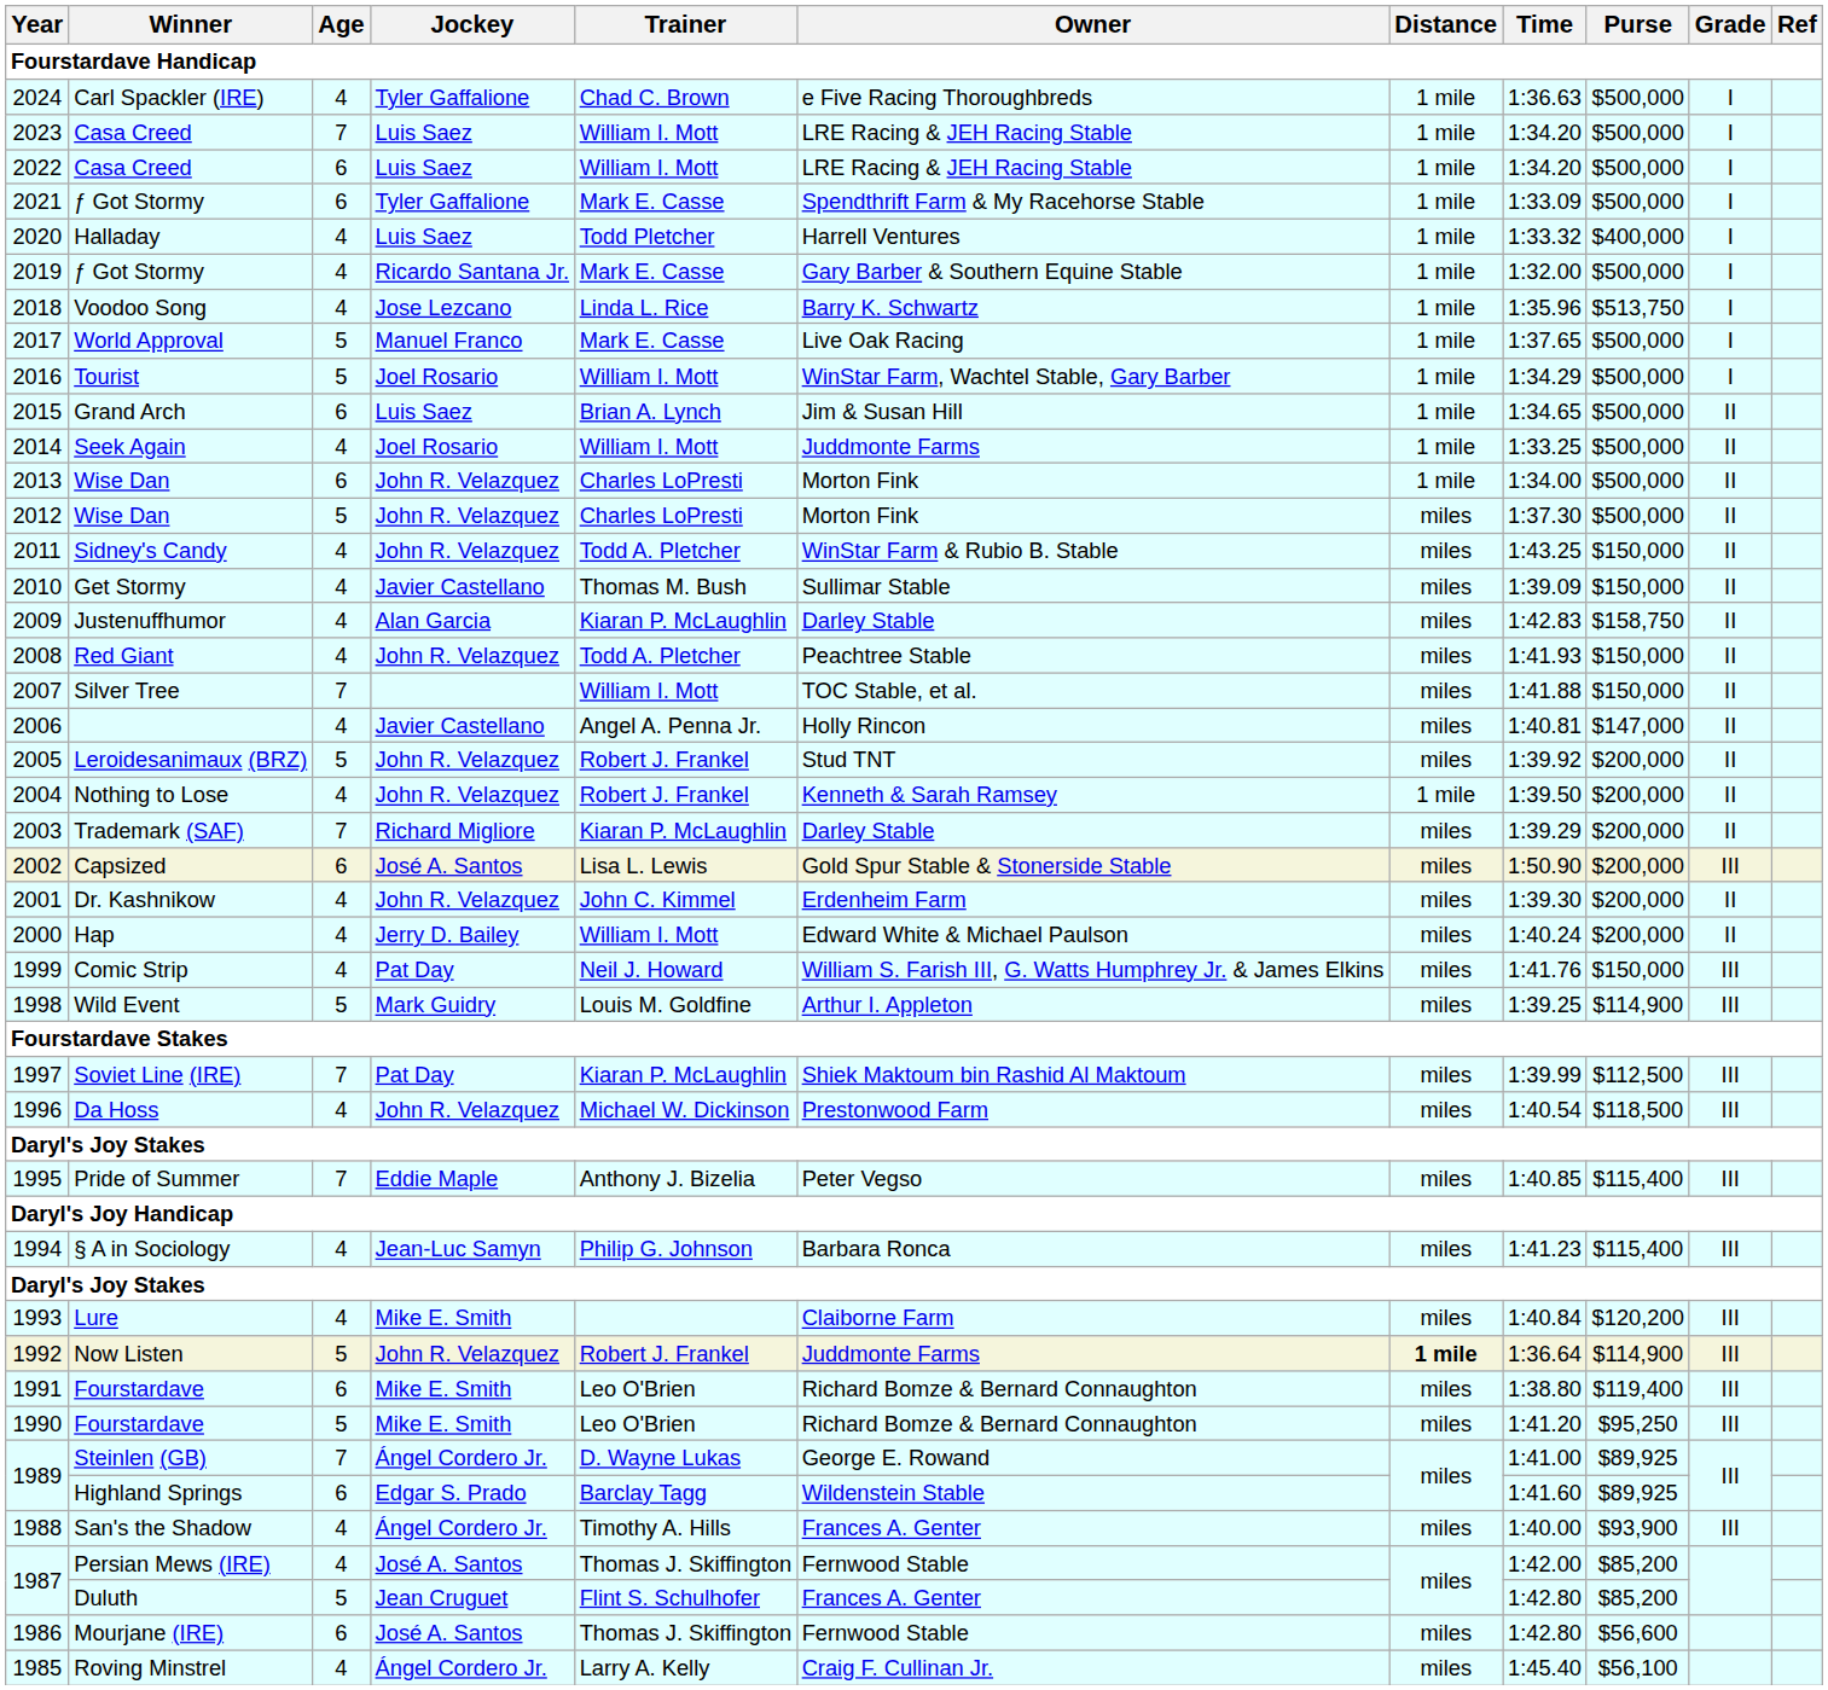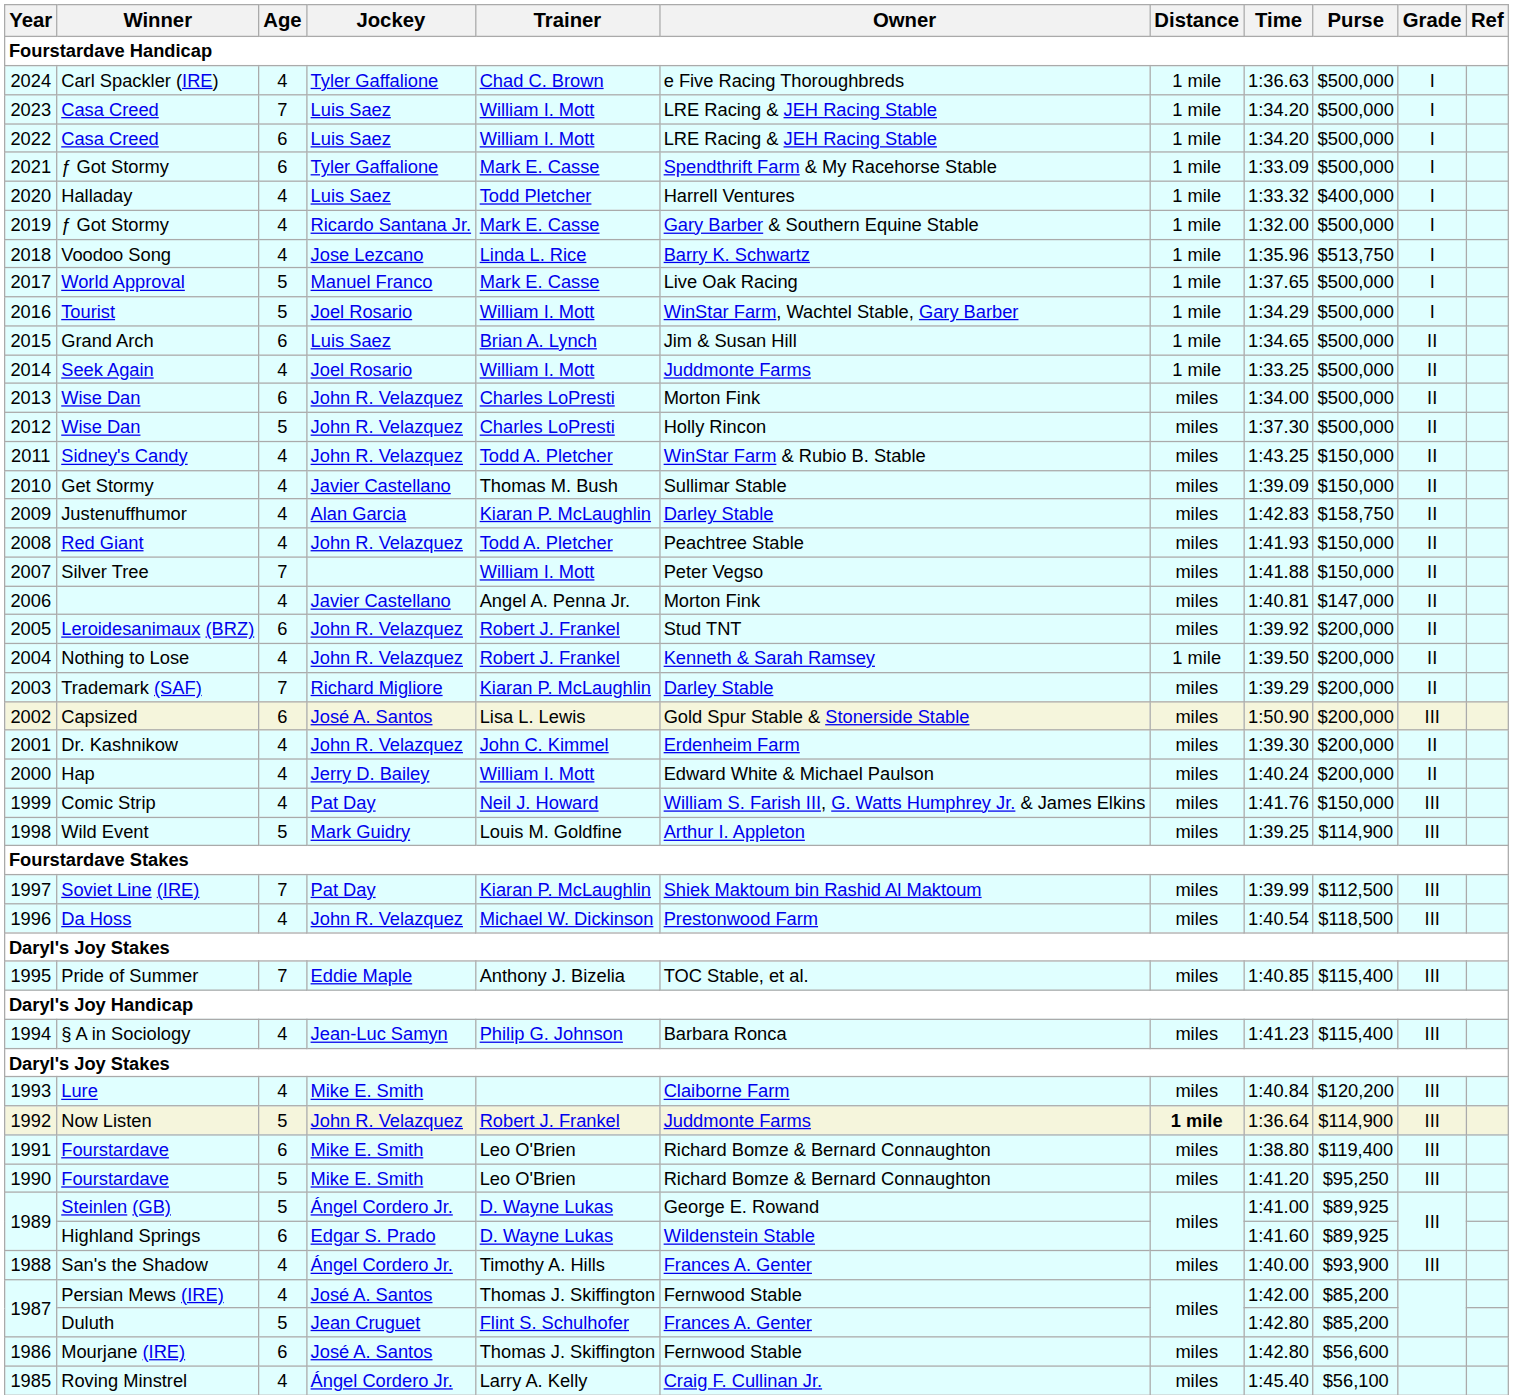 <table class="wikitable sortable">
 <tr>
 <th>Year</th>
 <th>Winner</th>
 <th>Age</th>
 <th>Jockey</th>
 <th>Trainer</th>
 <th>Owner</th>
 <th>Distance</th>
 <th>Time</th>
 <th>Purse</th>
 <th>Grade</th>
 <th>Ref</th>
 </tr>
 <tr style="font-size:90%; background-color:white">
 <td align="left" colspan=11><strong>Fourstardave Handicap</strong></td>
 </tr>
 <tr style="font-size:90%; background-color:lightcyan">
 <td align="center">2024</td>
 <td>Carl Spackler (<a href='#'>IRE</a>)</td>
 <td align=center>4</td>
 <td><a href='#'>Tyler Gaffalione</a></td>
 <td><a href='#'>Chad C. Brown</a></td>
 <td>e Five Racing Thoroughbreds</td>
 <td align=center>1 mile</td>
 <td align=center>1:36.63</td>
 <td align=center>$500,000</td>
 <td align=center>I</td>
 <td></td>
 </tr>
 <tr style="font-size:90%; background-color:lightcyan">
 <td align=center>2023</td>
 <td><a href='#'>Casa Creed</a></td>
 <td align=center>7</td>
 <td><a href='#'>Luis Saez</a></td>
 <td><a href='#'>William I. Mott</a></td>
 <td>LRE Racing & <a href='#'>JEH Racing Stable</a></td>
 <td align=center>1 mile</td>
 <td align=center>1:34.20</td>
 <td align=center>$500,000</td>
 <td align=center>I</td>
 <td></td>
 </tr>
 <tr style="font-size:90%; background-color:lightcyan">
 <td align=center>2022</td>
 <td><a href='#'>Casa Creed</a></td>
 <td align=center>6</td>
 <td><a href='#'>Luis Saez</a></td>
 <td><a href='#'>William I. Mott</a></td>
 <td>LRE Racing & <a href='#'>JEH Racing Stable</a></td>
 <td align=center>1 mile</td>
 <td align=center>1:34.20</td>
 <td align=center>$500,000</td>
 <td align=center>I</td>
 <td></td>
 </tr>
 <tr style="font-size:90%; background-color:lightcyan">
 <td align=center>2021</td>
 <td>ƒ Got Stormy</td>
 <td align=center>6</td>
 <td><a href='#'>Tyler Gaffalione</a></td>
 <td><a href='#'>Mark E. Casse</a></td>
 <td><a href='#'>Spendthrift Farm</a> & My Racehorse Stable</td>
 <td align=center>1 mile</td>
 <td align=center>1:33.09</td>
 <td align=center>$500,000</td>
 <td align=center>I</td>
 <td></td>
 </tr>
 <tr style="font-size:90%; background-color:lightcyan">
 <td align=center>2020</td>
 <td>Halladay</td>
 <td align=center>4</td>
 <td><a href='#'>Luis Saez</a></td>
 <td><a href='#'>Todd Pletcher</a></td>
 <td>Harrell Ventures</td>
 <td align=center>1 mile</td>
 <td align=center>1:33.32</td>
 <td align=center>$400,000</td>
 <td align=center>I</td>
 <td></td>
 </tr>
 <tr style="font-size:90%; background-color:lightcyan">
 <td align=center>2019</td>
 <td>ƒ Got Stormy</td>
 <td align=center>4</td>
 <td><a href='#'>Ricardo Santana Jr.</a></td>
 <td><a href='#'>Mark E. Casse</a></td>
 <td><a href='#'>Gary Barber</a> & Southern Equine Stable</td>
 <td align=center>1 mile</td>
 <td align=center>1:32.00</td>
 <td align=center>$500,000</td>
 <td align=center>I</td>
 <td></td>
 </tr>
 <tr style="font-size:90%; background-color:lightcyan">
 <td align=center>2018</td>
 <td>Voodoo Song</td>
 <td align=center>4</td>
 <td><a href='#'>Jose Lezcano</a></td>
 <td><a href='#'>Linda L. Rice</a></td>
 <td><a href='#'>Barry K. Schwartz</a></td>
 <td align=center>1 mile</td>
 <td align=center>1:35.96</td>
 <td align=center>$513,750</td>
 <td align=center>I</td>
 <td></td>
 </tr>
 <tr style="font-size:90%; background-color:lightcyan">
 <td align=center>2017</td>
 <td><a href='#'>World Approval</a></td>
 <td align=center>5</td>
 <td><a href='#'>Manuel Franco</a></td>
 <td><a href='#'>Mark E. Casse</a></td>
 <td>Live Oak Racing</td>
 <td align=center>1 mile</td>
 <td align=center>1:37.65</td>
 <td align=center>$500,000</td>
 <td align=center>I</td>
 <td></td>
 </tr>
 <tr style="font-size:90%; background-color:lightcyan">
 <td align=center>2016</td>
 <td><a href='#'>Tourist</a></td>
 <td align=center>5</td>
 <td><a href='#'>Joel Rosario</a></td>
 <td><a href='#'>William I. Mott</a></td>
 <td><a href='#'>WinStar Farm</a>, Wachtel Stable, <a href='#'>Gary Barber</a></td>
 <td align=center>1 mile</td>
 <td align=center>1:34.29</td>
 <td align=center>$500,000</td>
 <td align=center>I</td>
 <td></td>
 </tr>
 <tr style="font-size:90%; background-color:lightcyan">
 <td align=center>2015</td>
 <td>Grand Arch</td>
 <td align=center>6</td>
 <td><a href='#'>Luis Saez</a></td>
 <td><a href='#'>Brian A. Lynch</a></td>
 <td>Jim & Susan Hill</td>
 <td align=center>1 mile</td>
 <td align=center>1:34.65</td>
 <td align=center>$500,000</td>
 <td align=center>II</td>
 <td></td>
 </tr>
 <tr style="font-size:90%; background-color:lightcyan">
 <td align=center>2014</td>
 <td><a href='#'>Seek Again</a></td>
 <td align=center>4</td>
 <td><a href='#'>Joel Rosario</a></td>
 <td><a href='#'>William I. Mott</a></td>
 <td><a href='#'>Juddmonte Farms</a></td>
 <td align=center>1 mile</td>
 <td align=center>1:33.25</td>
 <td align=center>$500,000</td>
 <td align=center>II</td>
 <td></td>
 </tr>
 <tr style="font-size:90%; background-color:lightcyan">
 <td align=center>2013</td>
 <td><a href='#'>Wise Dan</a></td>
 <td align=center>6</td>
 <td><a href='#'>John R. Velazquez</a></td>
 <td><a href='#'>Charles LoPresti</a></td>
 <td>Morton Fink</td>
-<td align=center>1 mile</td>
+<td align=center> miles</td>
 <td align=center>1:34.00</td>
 <td align=center>$500,000</td>
 <td align=center>II</td>
 <td></td>
 </tr>
 <tr style="font-size:90%; background-color:lightcyan">
 <td align=center>2012</td>
 <td><a href='#'>Wise Dan</a></td>
 <td align=center>5</td>
 <td><a href='#'>John R. Velazquez</a></td>
 <td><a href='#'>Charles LoPresti</a></td>
-<td>Morton Fink</td>
+<td>Holly Rincon</td>
 <td align=center> miles</td>
 <td align=center>1:37.30</td>
 <td align=center>$500,000</td>
 <td align=center>II</td>
 <td></td>
 </tr>
 <tr style="font-size:90%; background-color:lightcyan">
 <td align=center>2011</td>
 <td><a href='#'>Sidney's Candy</a></td>
 <td align=center>4</td>
 <td><a href='#'>John R. Velazquez</a></td>
 <td><a href='#'>Todd A. Pletcher</a></td>
 <td><a href='#'>WinStar Farm</a> & Rubio B. Stable</td>
 <td align=center> miles</td>
 <td align=center>1:43.25</td>
 <td align=center>$150,000</td>
 <td align=center>II</td>
 <td></td>
 </tr>
 <tr style="font-size:90%; background-color:lightcyan">
 <td align=center>2010</td>
 <td>Get Stormy</td>
 <td align=center>4</td>
 <td><a href='#'>Javier Castellano</a></td>
 <td>Thomas M. Bush</td>
 <td>Sullimar Stable</td>
 <td align=center> miles</td>
 <td align=center>1:39.09</td>
 <td align=center>$150,000</td>
 <td align=center>II</td>
 <td></td>
 </tr>
 <tr style="font-size:90%; background-color:lightcyan">
 <td align=center>2009</td>
 <td>Justenuffhumor</td>
 <td align=center>4</td>
 <td><a href='#'>Alan Garcia</a></td>
 <td><a href='#'>Kiaran P. McLaughlin</a></td>
 <td><a href='#'>Darley Stable</a></td>
 <td align=center> miles</td>
 <td align=center>1:42.83</td>
 <td align=center>$158,750</td>
 <td align=center>II</td>
 <td></td>
 </tr>
 <tr style="font-size:90%; background-color:lightcyan">
 <td align=center>2008</td>
 <td><a href='#'>Red Giant</a></td>
 <td align=center>4</td>
 <td><a href='#'>John R. Velazquez</a></td>
 <td><a href='#'>Todd A. Pletcher</a></td>
 <td>Peachtree Stable</td>
 <td align=center> miles</td>
 <td align=center>1:41.93</td>
 <td align=center>$150,000</td>
 <td align=center>II</td>
 <td></td>
 </tr>
 <tr style="font-size:90%; background-color:lightcyan">
 <td align=center>2007</td>
 <td>Silver Tree</td>
 <td align=center>7</td>
 <td></td>
 <td><a href='#'>William I. Mott</a></td>
-<td>TOC Stable, et al.</td>
+<td>Peter Vegso</td>
 <td align=center> miles</td>
 <td align=center>1:41.88</td>
 <td align=center>$150,000</td>
 <td align=center>II</td>
 <td></td>
 </tr>
 <tr style="font-size:90%; background-color:lightcyan">
 <td align=center>2006</td>
 <td></td>
 <td align=center>4</td>
 <td><a href='#'>Javier Castellano</a></td>
 <td>Angel A. Penna Jr.</td>
-<td>Holly Rincon</td>
+<td>Morton Fink</td>
 <td align=center> miles</td>
 <td align=center>1:40.81</td>
 <td align=center>$147,000</td>
 <td align=center>II</td>
 <td></td>
 </tr>
 <tr style="font-size:90%; background-color:lightcyan">
 <td align=center>2005</td>
 <td><a href='#'>Leroidesanimaux</a> <a href='#'>(BRZ)</a></td>
-<td align=center>5</td>
+<td align=center>6</td>
 <td><a href='#'>John R. Velazquez</a></td>
 <td><a href='#'>Robert J. Frankel</a></td>
 <td>Stud TNT</td>
 <td align=center> miles</td>
 <td align=center>1:39.92</td>
 <td align=center>$200,000</td>
 <td align=center>II</td>
 <td></td>
 </tr>
 <tr style="font-size:90%; background-color:lightcyan">
 <td align=center>2004</td>
 <td>Nothing to Lose</td>
 <td align=center>4</td>
 <td><a href='#'>John R. Velazquez</a></td>
 <td><a href='#'>Robert J. Frankel</a></td>
 <td><a href='#'>Kenneth & Sarah Ramsey</a></td>
 <td align=center>1 mile</td>
 <td align=center>1:39.50</td>
 <td align=center>$200,000</td>
 <td align=center>II</td>
 <td></td>
 </tr>
 <tr style="font-size:90%; background-color:lightcyan">
 <td align=center>2003</td>
 <td>Trademark <a href='#'>(SAF)</a></td>
 <td align=center>7</td>
 <td><a href='#'>Richard Migliore</a></td>
 <td><a href='#'>Kiaran P. McLaughlin</a></td>
 <td><a href='#'>Darley Stable</a></td>
 <td align=center> miles</td>
 <td align=center>1:39.29</td>
 <td align=center>$200,000</td>
 <td align=center>II</td>
 <td></td>
 </tr>
 <tr style="font-size:90%; background-color:beige">
 <td align=center>2002</td>
 <td>Capsized</td>
 <td align=center>6</td>
 <td><a href='#'>José A. Santos</a></td>
 <td>Lisa L. Lewis</td>
 <td>Gold Spur Stable & <a href='#'>Stonerside Stable</a></td>
 <td align=center> miles</td>
 <td align=center>1:50.90</td>
 <td align=center>$200,000</td>
 <td align=center>III</td>
 <td></td>
 </tr>
 <tr style="font-size:90%; background-color:lightcyan">
 <td align=center>2001</td>
 <td>Dr. Kashnikow</td>
 <td align=center>4</td>
 <td><a href='#'>John R. Velazquez</a></td>
 <td><a href='#'>John C. Kimmel</a></td>
 <td><a href='#'>Erdenheim Farm</a></td>
 <td align=center> miles</td>
 <td align=center>1:39.30</td>
 <td align=center>$200,000</td>
 <td align=center>II</td>
 <td></td>
 </tr>
 <tr style="font-size:90%; background-color:lightcyan">
 <td align=center>2000</td>
 <td>Hap</td>
 <td align=center>4</td>
 <td><a href='#'>Jerry D. Bailey</a></td>
 <td><a href='#'>William I. Mott</a></td>
 <td>Edward White & Michael Paulson</td>
 <td align=center> miles</td>
 <td align=center>1:40.24</td>
 <td align=center>$200,000</td>
 <td align=center>II</td>
 <td></td>
 </tr>
 <tr style="font-size:90%; background-color:lightcyan">
 <td align=center>1999</td>
 <td>Comic Strip</td>
 <td align=center>4</td>
 <td><a href='#'>Pat Day</a></td>
 <td><a href='#'>Neil J. Howard</a></td>
 <td><a href='#'>William S. Farish III</a>, <a href='#'>G. Watts Humphrey Jr.</a> & James Elkins</td>
 <td align=center> miles</td>
 <td align=center>1:41.76</td>
 <td align=center>$150,000</td>
 <td align=center>III</td>
 <td></td>
 </tr>
 <tr style="font-size:90%; background-color:lightcyan">
 <td align=center>1998</td>
 <td>Wild Event</td>
 <td align=center>5</td>
 <td><a href='#'>Mark Guidry</a></td>
 <td>Louis M. Goldfine</td>
 <td><a href='#'>Arthur I. Appleton</a></td>
 <td align=center> miles</td>
 <td align=center>1:39.25</td>
 <td align=center>$114,900</td>
 <td align=center>III</td>
 <td></td>
 </tr>
 <tr style="font-size:90%; background-color:white">
 <td align="left" colspan=11><strong>Fourstardave Stakes</strong></td>
 </tr>
 <tr style="font-size:90%; background-color:lightcyan">
 <td align=center>1997</td>
 <td><a href='#'>Soviet Line</a> <a href='#'>(IRE)</a></td>
 <td align=center>7</td>
 <td><a href='#'>Pat Day</a></td>
 <td><a href='#'>Kiaran P. McLaughlin</a></td>
 <td><a href='#'>Shiek Maktoum bin Rashid Al Maktoum</a></td>
 <td align=center> miles</td>
 <td align=center>1:39.99</td>
 <td align=center>$112,500</td>
 <td align=center>III</td>
 <td></td>
 </tr>
 <tr style="font-size:90%; background-color:lightcyan">
 <td align=center>1996</td>
 <td><a href='#'>Da Hoss</a></td>
 <td align=center>4</td>
 <td><a href='#'>John R. Velazquez</a></td>
 <td><a href='#'>Michael W. Dickinson</a></td>
 <td><a href='#'>Prestonwood Farm</a></td>
 <td align=center> miles</td>
 <td align=center>1:40.54</td>
 <td align=center>$118,500</td>
 <td align=center>III</td>
 <td></td>
 </tr>
 <tr style="font-size:90%; background-color:white">
 <td align="left" colspan=11><strong>Daryl's Joy Stakes</strong></td>
 </tr>
 <tr style="font-size:90%; background-color:lightcyan">
 <td align=center>1995</td>
 <td>Pride of Summer</td>
 <td align=center>7</td>
 <td><a href='#'>Eddie Maple</a></td>
 <td>Anthony J. Bizelia</td>
-<td>Peter Vegso</td>
+<td>TOC Stable, et al.</td>
 <td align=center> miles</td>
 <td align=center>1:40.85</td>
 <td align=center>$115,400</td>
 <td align=center>III</td>
 <td></td>
 </tr>
 <tr style="font-size:90%; background-color:white">
 <td align="left" colspan=11><strong>Daryl's Joy Handicap </strong></td>
 </tr>
 <tr style="font-size:90%; background-color:lightcyan">
 <td align=center>1994</td>
 <td>§ A in Sociology</td>
 <td align=center>4</td>
 <td><a href='#'>Jean-Luc Samyn</a></td>
 <td><a href='#'>Philip G. Johnson</a></td>
 <td>Barbara Ronca</td>
 <td align=center> miles</td>
 <td align=center>1:41.23</td>
 <td align=center>$115,400</td>
 <td align=center>III</td>
 <td></td>
 </tr>
 <tr style="font-size:90%; background-color:white">
 <td align="left" colspan=11><strong>Daryl's Joy Stakes</strong></td>
 </tr>
 <tr style="font-size:90%; background-color:lightcyan">
 <td align=center>1993</td>
 <td><a href='#'>Lure</a></td>
 <td align=center>4</td>
 <td><a href='#'>Mike E. Smith</a></td>
 <td></td>
 <td><a href='#'>Claiborne Farm</a></td>
 <td align=center> miles</td>
 <td align=center>1:40.84</td>
 <td align=center>$120,200</td>
 <td align=center>III</td>
 <td></td>
 </tr>
 <tr style="font-size:90%; background-color:beige">
 <td align=center>1992</td>
 <td>Now Listen</td>
 <td align=center>5</td>
 <td><a href='#'>John R. Velazquez</a></td>
 <td><a href='#'>Robert J. Frankel</a></td>
 <td><a href='#'>Juddmonte Farms</a></td>
 <td align=center><strong>1 mile</strong></td>
 <td align=center>1:36.64</td>
 <td align=center>$114,900</td>
 <td align=center>III</td>
 <td></td>
 </tr>
 <tr style="font-size:90%; background-color:lightcyan">
 <td align=center>1991</td>
 <td><a href='#'>Fourstardave</a></td>
 <td align=center>6</td>
 <td><a href='#'>Mike E. Smith</a></td>
 <td>Leo O'Brien</td>
 <td>Richard Bomze & Bernard Connaughton</td>
 <td align=center> miles</td>
 <td align=center>1:38.80</td>
 <td align=center>$119,400</td>
 <td align=center>III</td>
 <td></td>
 </tr>
 <tr style="font-size:90%; background-color:lightcyan">
 <td align=center>1990</td>
 <td><a href='#'>Fourstardave</a></td>
 <td align=center>5</td>
 <td><a href='#'>Mike E. Smith</a></td>
 <td>Leo O'Brien</td>
 <td>Richard Bomze & Bernard Connaughton</td>
 <td align=center> miles</td>
 <td align=center>1:41.20</td>
 <td align=center>$95,250</td>
 <td align=center>III</td>
 <td></td>
 </tr>
 <tr style="font-size:90%; background-color:lightcyan">
 <td align=center rowspan=2>1989</td>
 <td><a href='#'>Steinlen</a> <a href='#'>(GB)</a></td>
-<td align=center>7</td>
+<td align=center>5</td>
 <td><a href='#'>Ángel Cordero Jr.</a></td>
 <td><a href='#'>D. Wayne Lukas</a></td>
 <td>George E. Rowand</td>
 <td align=center rowspan=2> miles</td>
 <td align=center>1:41.00</td>
 <td align=center>$89,925</td>
 <td align=center rowspan=2>III</td>
 <td></td>
 </tr>
 <tr style="font-size:90%; background-color:lightcyan">
 <td>Highland Springs</td>
 <td align=center>6</td>
 <td><a href='#'>Edgar S. Prado</a></td>
-<td><a href='#'>Barclay Tagg</a></td>
+<td><a href='#'>D. Wayne Lukas</a></td>
 <td><a href='#'>Wildenstein Stable</a></td>
 <td align=center>1:41.60</td>
 <td align=center>$89,925</td>
 <td></td>
 </tr>
 <tr style="font-size:90%; background-color:lightcyan">
 <td align=center>1988</td>
 <td>San's the Shadow</td>
 <td align=center>4</td>
 <td><a href='#'>Ángel Cordero Jr.</a></td>
 <td>Timothy A. Hills</td>
 <td><a href='#'>Frances A. Genter</a></td>
 <td align=center> miles</td>
 <td align=center>1:40.00</td>
 <td align=center>$93,900</td>
 <td align=center>III</td>
 <td></td>
 </tr>
 <tr style="font-size:90%; background-color:lightcyan">
 <td align=center rowspan=2>1987</td>
 <td>Persian Mews <a href='#'>(IRE)</a></td>
 <td align=center>4</td>
 <td><a href='#'>José A. Santos</a></td>
 <td>Thomas J. Skiffington</td>
 <td>Fernwood Stable</td>
 <td align=center rowspan=2> miles</td>
 <td align=center>1:42.00</td>
 <td align=center>$85,200</td>
 <td rowspan=2></td>
 <td></td>
 </tr>
 <tr style="font-size:90%; background-color:lightcyan">
 <td>Duluth</td>
 <td align=center>5</td>
 <td><a href='#'>Jean Cruguet</a></td>
 <td><a href='#'>Flint S. Schulhofer</a></td>
 <td><a href='#'>Frances A. Genter</a></td>
 <td align=center>1:42.80</td>
 <td align=center>$85,200</td>
 <td></td>
 </tr>
 <tr style="font-size:90%; background-color:lightcyan">
 <td align=center>1986</td>
 <td>Mourjane <a href='#'>(IRE)</a></td>
 <td align=center>6</td>
 <td><a href='#'>José A. Santos</a></td>
 <td>Thomas J. Skiffington</td>
 <td>Fernwood Stable</td>
 <td align=center> miles</td>
 <td align=center>1:42.80</td>
 <td align=center>$56,600</td>
 <td align=center></td>
 <td></td>
 </tr>
 <tr style="font-size:90%; background-color:lightcyan">
 <td align=center>1985</td>
 <td>Roving Minstrel</td>
 <td align=center>4</td>
 <td><a href='#'>Ángel Cordero Jr.</a></td>
 <td>Larry A. Kelly</td>
 <td><a href='#'>Craig F. Cullinan Jr.</a></td>
 <td align=center> miles</td>
 <td align=center>1:45.40</td>
 <td align=center>$56,100</td>
 <td align=center></td>
 <td></td>
 </tr>
 </table>
